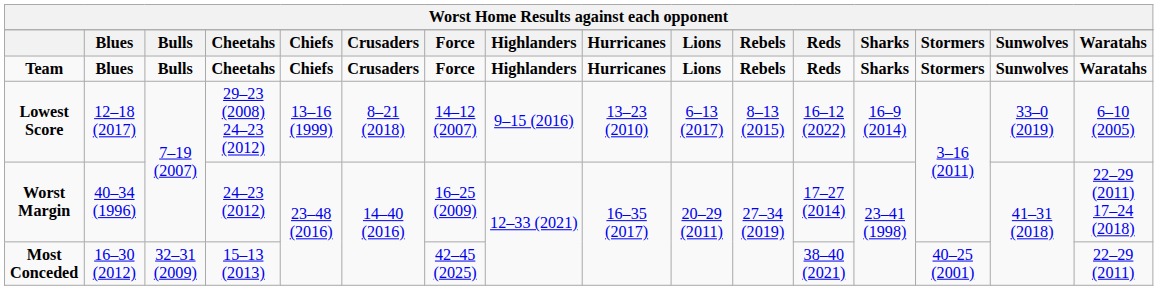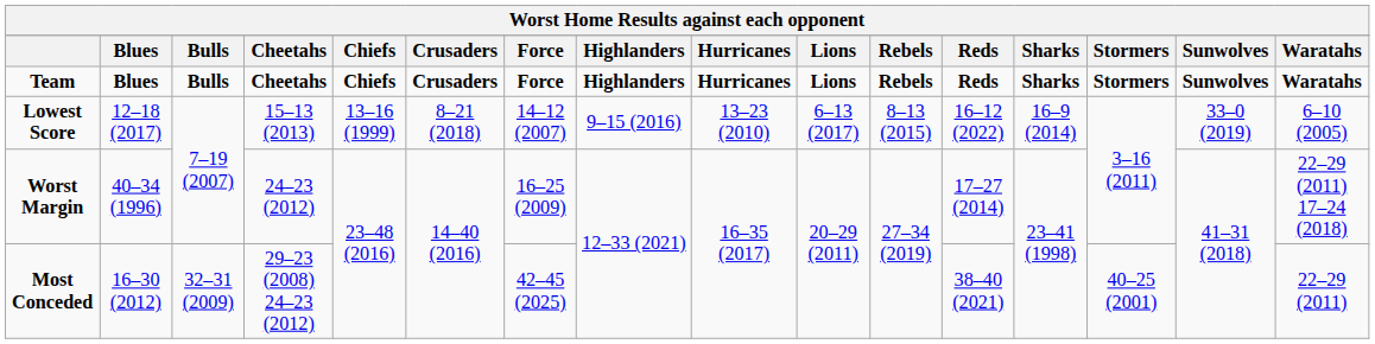 <table class="wikitable collapsible sortable mw-collapsed" style="text-align:left; font-size:100%; width:90%;">
 <tr>
 <th colspan="100%">Worst Home Results against each opponent</th>
 </tr>
 <tr>
 </tr>
 <tr border=1 cellpadding=5 cellspacing=0 width=90%>
 <th style="width:5%;"></th>
 <th style="width:5%;">Blues</th>
 <th style="width:5%;">Bulls</th>
 <th style="width:5%;">Cheetahs</th>
 <th style="width:5%;">Chiefs</th>
 <th style="width:5%;">Crusaders</th>
 <th style="width:5%;">Force</th>
 <th style="width:5%;">Highlanders</th>
 <th style="width:5%;">Hurricanes</th>
 <th style="width:5%;">Lions</th>
 <th style="width:5%;">Rebels</th>
 <th style="width:5%;">Reds</th>
 <th style="width:5%;">Sharks</th>
 <th style="width:5%;">Stormers</th>
 <th style="width:5%;">Sunwolves</th>
 <th style="width:5%;">Waratahs<br></th>
 </tr>
 <tr align=center>
 <td><strong>Team</strong></td>
 <td><strong>Blues</strong></td>
 <td><strong>Bulls</strong></td>
 <td><strong>Cheetahs</strong></td>
 <td><strong>Chiefs</strong></td>
 <td><strong>Crusaders</strong></td>
 <td><strong>Force</strong></td>
 <td><strong>Highlanders</strong></td>
 <td><strong>Hurricanes</strong></td>
 <td><strong>Lions</strong></td>
 <td><strong>Rebels</strong></td>
 <td><strong>Reds</strong></td>
 <td><strong>Sharks</strong></td>
 <td><strong>Stormers</strong></td>
 <td><strong>Sunwolves</strong></td>
 <td><strong>Waratahs</strong></td>
 </tr>
 <tr align=center>
 <td><strong>Lowest Score</strong></td>
 <td><a href='#'>12–18 (2017)</a></td>
 <td rowspan="2"><a href='#'>7–19 (2007)</a></td>
-<td><a href='#'>29–23 (2008)</a> <br> <a href='#'>24–23 (2012)</a></td>
+<td><a href='#'>15–13 (2013)</a></td>
 <td><a href='#'>13–16 (1999)</a></td>
 <td><a href='#'>8–21 (2018)</a></td>
 <td><a href='#'>14–12 (2007)</a></td>
 <td><a href='#'>9–15 (2016)</a></td>
 <td><a href='#'>13–23 (2010)</a></td>
 <td><a href='#'>6–13 (2017)</a></td>
 <td><a href='#'>8–13 (2015)</a></td>
 <td><a href='#'>16–12 (2022)</a></td>
 <td><a href='#'>16–9 (2014)</a></td>
 <td rowspan="2"><a href='#'>3–16 (2011)</a></td>
 <td><a href='#'>33–0 (2019)</a></td>
 <td><a href='#'>6–10 (2005)</a></td>
 </tr>
 <tr align=center>
 <td><strong>Worst Margin</strong></td>
 <td><a href='#'>40–34 (1996)</a></td>
 <td><a href='#'>24–23 (2012)</a></td>
 <td rowspan="2"><a href='#'>23–48 (2016)</a></td>
 <td rowspan="2"><a href='#'>14–40 (2016)</a></td>
 <td><a href='#'>16–25 (2009)</a></td>
 <td rowspan="2"><a href='#'>12–33 (2021)</a></td>
 <td rowspan="2"><a href='#'>16–35 (2017)</a></td>
 <td rowspan="2"><a href='#'>20–29 (2011)</a></td>
 <td rowspan="2"><a href='#'>27–34 (2019)</a></td>
 <td><a href='#'>17–27 (2014)</a></td>
 <td rowspan="2"><a href='#'>23–41 (1998)</a></td>
 <td rowspan="2"><a href='#'>41–31 (2018)</a></td>
 <td><a href='#'>22–29 (2011)</a> <br> <a href='#'>17–24 (2018)</a></td>
 </tr>
 <tr align=center>
 <td><strong>Most Conceded</strong></td>
 <td><a href='#'>16–30 (2012)</a></td>
 <td><a href='#'>32–31 (2009)</a></td>
-<td><a href='#'>15–13 (2013)</a></td>
+<td><a href='#'>29–23 (2008)</a> <br> <a href='#'>24–23 (2012)</a></td>
 <td><a href='#'>42–45 (2025)</a></td>
 <td><a href='#'>38–40 (2021)</a></td>
 <td><a href='#'>40–25 (2001)</a></td>
 <td><a href='#'>22–29 (2011)</a></td>
 </tr>
 </table>
